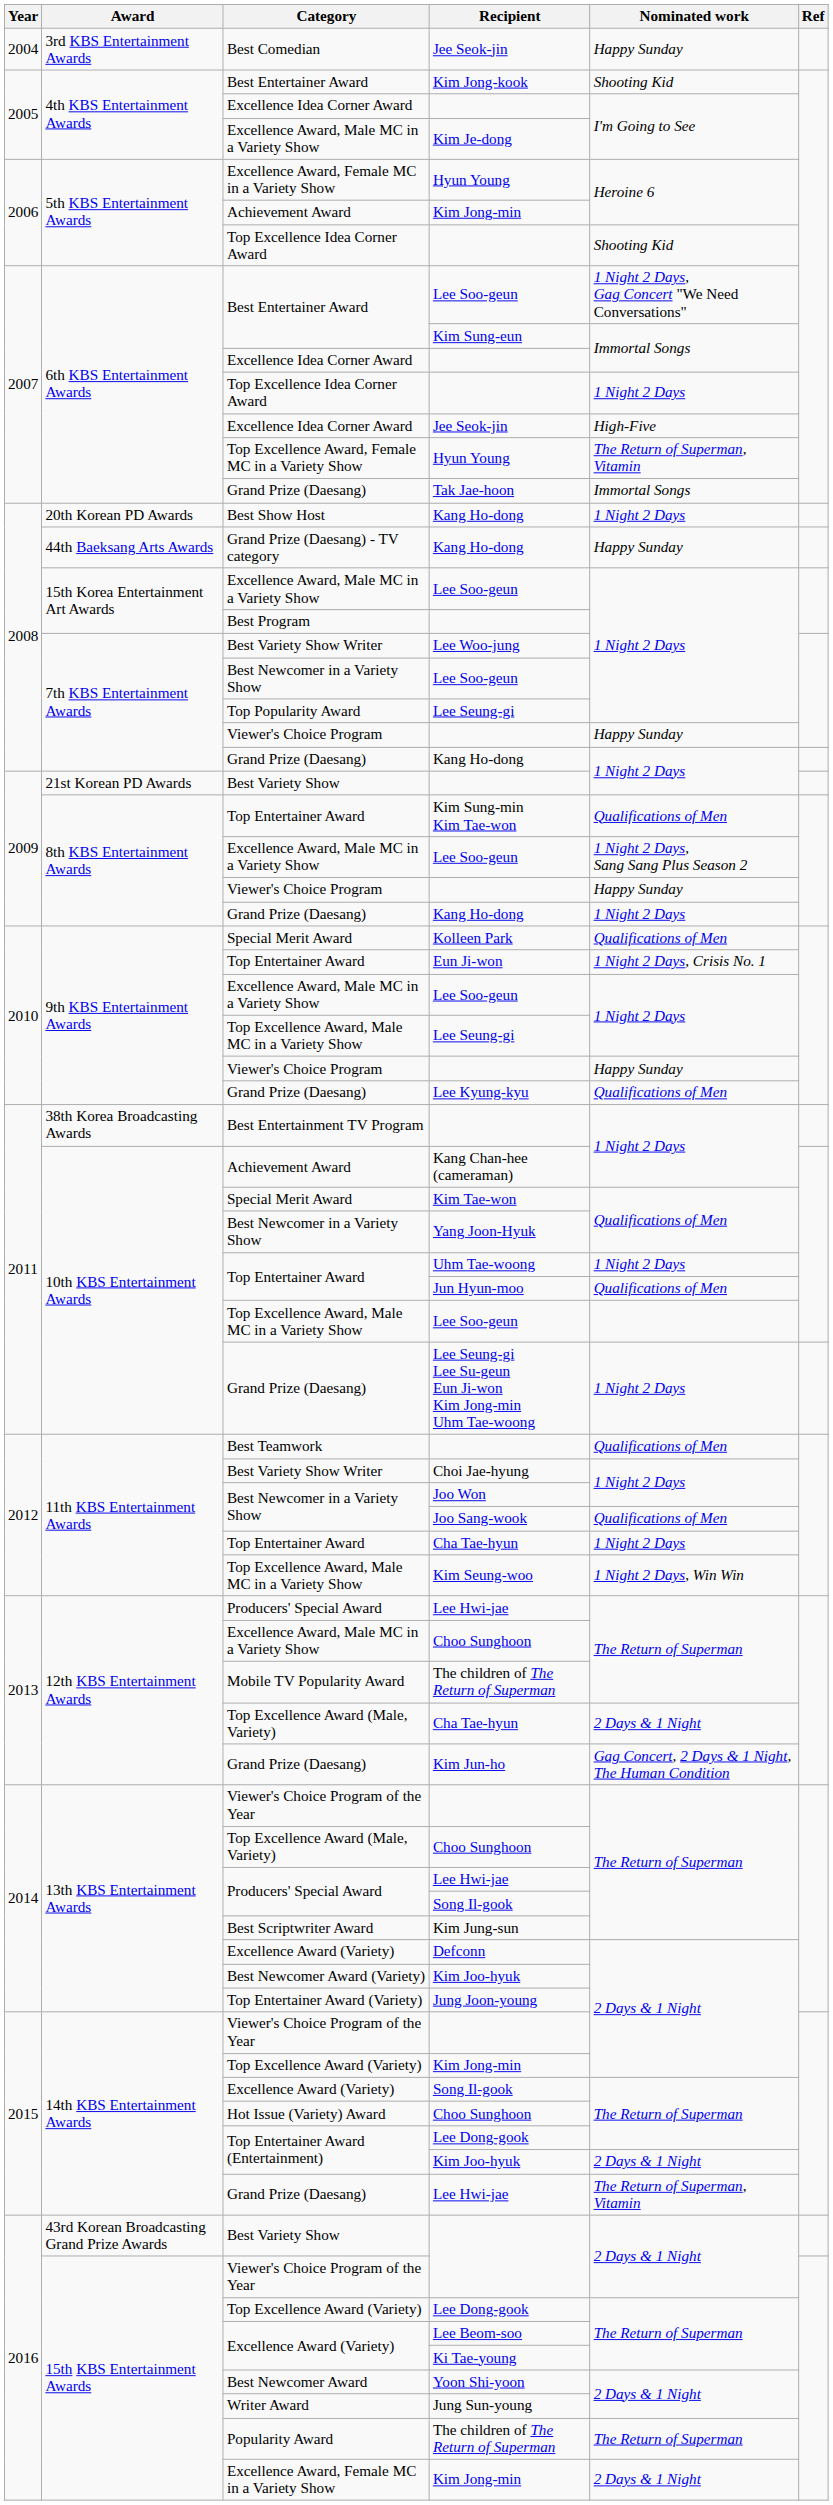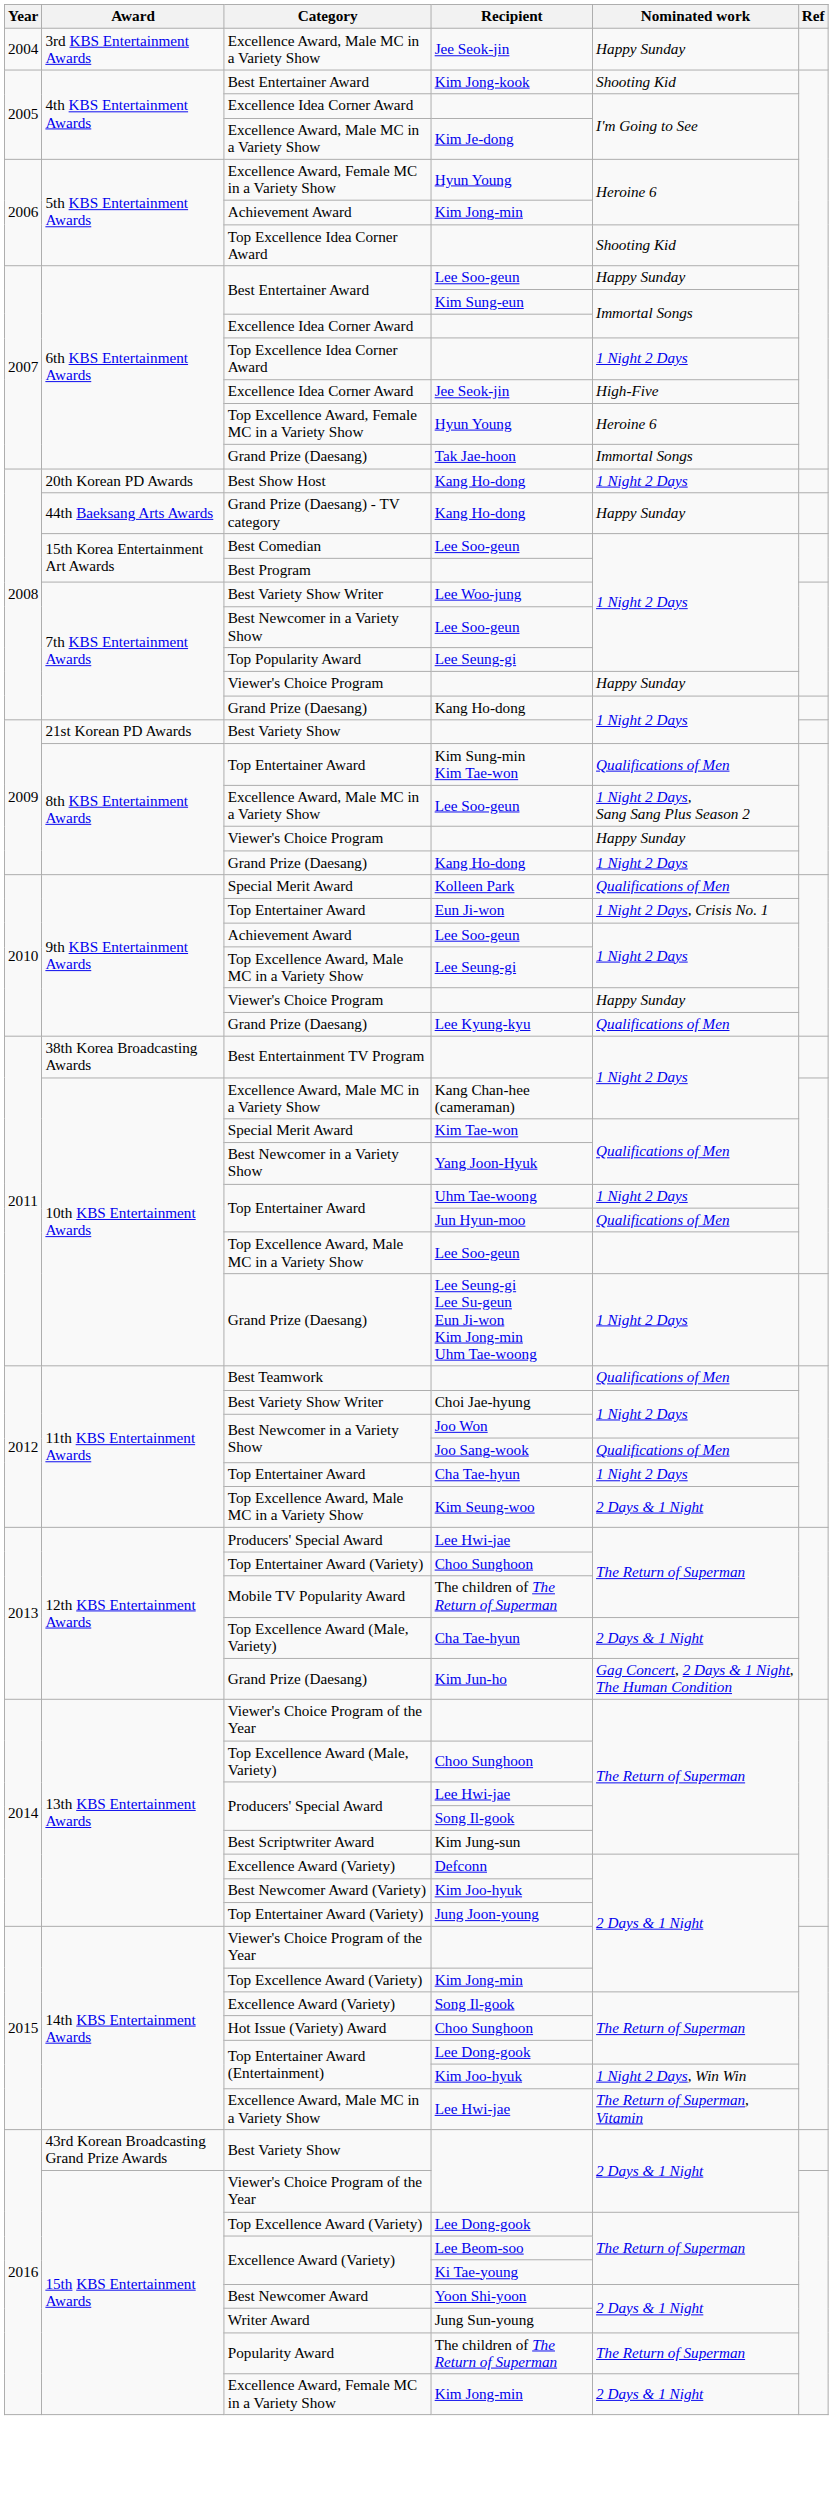 <table class="wikitable">
 <tr>
 <th>Year</th>
 <th>Award</th>
 <th>Category</th>
 <th>Recipient</th>
 <th>Nominated work</th>
 <th>Ref</th>
 </tr>
 <tr>
 <td>2004</td>
 <td>3rd <a href='#'>KBS Entertainment Awards</a></td>
-<td>Best Comedian</td>
+<td>Excellence Award, Male MC in a Variety Show</td>
 <td><a href='#'>Jee Seok-jin</a></td>
 <td><em>Happy Sunday</em></td>
 <td></td>
 </tr>
 <tr>
 <td rowspan=3>2005</td>
 <td rowspan=3>4th <a href='#'>KBS Entertainment Awards</a></td>
 <td>Best Entertainer Award</td>
 <td><a href='#'>Kim Jong-kook</a></td>
 <td><em>Shooting Kid</em></td>
 <td rowspan=13></td>
 </tr>
 <tr>
 <td>Excellence Idea Corner Award</td>
 <td></td>
 <td rowspan=2><em>I'm Going to See</em></td>
 </tr>
 <tr>
 <td>Excellence Award, Male MC in a Variety Show</td>
 <td><a href='#'>Kim Je-dong</a></td>
 </tr>
 <tr>
 <td rowspan=3>2006</td>
 <td rowspan=3>5th <a href='#'>KBS Entertainment Awards</a></td>
 <td>Excellence Award, Female MC in a Variety Show</td>
 <td><a href='#'>Hyun Young</a></td>
 <td rowspan=2><em>Heroine 6</em></td>
 </tr>
 <tr>
 <td>Achievement Award</td>
 <td><a href='#'>Kim Jong-min</a></td>
 </tr>
 <tr>
 <td>Top Excellence Idea Corner Award</td>
 <td></td>
 <td><em>Shooting Kid</em></td>
 </tr>
 <tr>
 <td rowspan=7>2007</td>
 <td rowspan=7>6th <a href='#'>KBS Entertainment Awards</a></td>
 <td rowspan=2>Best Entertainer Award</td>
 <td><a href='#'>Lee Soo-geun</a></td>
-<td><em><a href='#'>1 Night 2 Days</a></em>, <br> <em><a href='#'>Gag Concert</a></em> "We Need Conversations"</td>
+<td><em>Happy Sunday</em></td>
 </tr>
 <tr>
 <td><a href='#'>Kim Sung-eun</a></td>
 <td rowspan=2><em>Immortal Songs</em></td>
 </tr>
 <tr>
 <td>Excellence Idea Corner Award</td>
 <td></td>
 </tr>
 <tr>
 <td>Top Excellence Idea Corner Award</td>
 <td></td>
 <td><em><a href='#'>1 Night 2 Days</a></em></td>
 </tr>
 <tr>
 <td>Excellence Idea Corner Award</td>
 <td><a href='#'>Jee Seok-jin</a></td>
 <td><em>High-Five</em></td>
 </tr>
 <tr>
 <td>Top Excellence Award, Female MC in a Variety Show</td>
 <td><a href='#'>Hyun Young</a></td>
-<td><em><a href='#'>The Return of Superman</a></em>, <em><a href='#'>Vitamin</a></em></td>
+<td><em>Heroine 6</em></td>
 </tr>
 <tr>
 <td>Grand Prize (Daesang)</td>
 <td><a href='#'>Tak Jae-hoon</a></td>
 <td><em>Immortal Songs</em></td>
 </tr>
 <tr>
 <td rowspan=9>2008</td>
 <td>20th Korean PD Awards</td>
 <td>Best Show Host</td>
 <td><a href='#'>Kang Ho-dong</a></td>
 <td><em><a href='#'>1 Night 2 Days</a></em></td>
 <td></td>
 </tr>
 <tr>
 <td>44th <a href='#'>Baeksang Arts Awards</a></td>
 <td>Grand Prize (Daesang) - TV category</td>
 <td><a href='#'>Kang Ho-dong</a></td>
 <td><em>Happy Sunday</em></td>
 <td></td>
 </tr>
 <tr>
 <td rowspan=2>15th Korea Entertainment Art Awards</td>
-<td>Excellence Award, Male MC in a Variety Show</td>
+<td>Best Comedian</td>
 <td><a href='#'>Lee Soo-geun</a></td>
 <td rowspan=5><em><a href='#'>1 Night 2 Days</a></em></td>
 <td rowspan=2></td>
 </tr>
 <tr>
 <td>Best Program</td>
 <td></td>
 </tr>
 <tr>
 <td rowspan=5>7th <a href='#'>KBS Entertainment Awards</a></td>
 <td>Best Variety Show Writer</td>
 <td><a href='#'>Lee Woo-jung</a></td>
 <td rowspan=4></td>
 </tr>
 <tr>
 <td>Best Newcomer in a Variety Show</td>
 <td><a href='#'>Lee Soo-geun</a></td>
 </tr>
 <tr>
 <td>Top Popularity Award</td>
 <td><a href='#'>Lee Seung-gi</a></td>
 </tr>
 <tr>
 <td>Viewer's Choice Program</td>
 <td></td>
 <td><em>Happy Sunday</em></td>
 </tr>
 <tr>
 <td>Grand Prize (Daesang)</td>
 <td>Kang Ho-dong</td>
 <td rowspan=2><em><a href='#'>1 Night 2 Days</a></em></td>
 <td></td>
 </tr>
 <tr>
 <td rowspan=5>2009</td>
 <td>21st Korean PD Awards</td>
 <td>Best Variety Show</td>
 <td></td>
 <td></td>
 </tr>
 <tr>
 <td rowspan=4>8th <a href='#'>KBS Entertainment Awards</a></td>
 <td>Top Entertainer Award</td>
 <td>Kim Sung-min <br> <a href='#'>Kim Tae-won</a></td>
 <td><em><a href='#'>Qualifications of Men</a></em></td>
 <td rowspan=4></td>
 </tr>
 <tr>
 <td>Excellence Award, Male MC in a Variety Show</td>
 <td><a href='#'>Lee Soo-geun</a></td>
 <td><em><a href='#'>1 Night 2 Days</a>, <br> Sang Sang Plus Season 2</em></td>
 </tr>
 <tr>
 <td>Viewer's Choice Program</td>
 <td></td>
 <td><em>Happy Sunday</em></td>
 </tr>
 <tr>
 <td>Grand Prize (Daesang)</td>
 <td><a href='#'>Kang Ho-dong</a></td>
 <td><em><a href='#'>1 Night 2 Days</a></em></td>
 </tr>
 <tr>
 <td rowspan=6>2010</td>
 <td rowspan=6>9th <a href='#'>KBS Entertainment Awards</a></td>
 <td>Special Merit Award</td>
 <td><a href='#'>Kolleen Park</a></td>
 <td><em><a href='#'>Qualifications of Men</a></em></td>
 <td rowspan=6></td>
 </tr>
 <tr>
 <td>Top Entertainer Award</td>
 <td><a href='#'>Eun Ji-won</a></td>
 <td><em><a href='#'>1 Night 2 Days</a>, Crisis No. 1</em></td>
 </tr>
 <tr>
-<td>Excellence Award, Male MC in a Variety Show</td>
+<td>Achievement Award</td>
 <td><a href='#'>Lee Soo-geun</a></td>
 <td rowspan=2><em><a href='#'>1 Night 2 Days</a></em></td>
 </tr>
 <tr>
 <td>Top Excellence Award, Male MC in a Variety Show</td>
 <td><a href='#'>Lee Seung-gi</a></td>
 </tr>
 <tr>
 <td>Viewer's Choice Program</td>
 <td></td>
 <td><em>Happy Sunday</em></td>
 </tr>
 <tr>
 <td>Grand Prize (Daesang)</td>
 <td><a href='#'>Lee Kyung-kyu</a></td>
 <td><em><a href='#'>Qualifications of Men</a></em></td>
 </tr>
 <tr>
 <td rowspan=8>2011</td>
 <td>38th Korea Broadcasting Awards</td>
 <td>Best Entertainment TV Program</td>
 <td></td>
 <td rowspan=2><em><a href='#'>1 Night 2 Days</a></em></td>
 <td></td>
 </tr>
 <tr>
 <td rowspan=7>10th <a href='#'>KBS Entertainment Awards</a></td>
-<td>Achievement Award</td>
+<td>Excellence Award, Male MC in a Variety Show</td>
 <td>Kang Chan-hee <br> (cameraman)</td>
 <td rowspan=6></td>
 </tr>
 <tr>
 <td>Special Merit Award</td>
 <td><a href='#'>Kim Tae-won</a></td>
 <td rowspan=2><em><a href='#'>Qualifications of Men</a></em></td>
 </tr>
 <tr>
 <td>Best Newcomer in a Variety Show</td>
 <td><a href='#'>Yang Joon-Hyuk</a></td>
 </tr>
 <tr>
 <td rowspan=2>Top Entertainer Award</td>
 <td><a href='#'>Uhm Tae-woong</a></td>
 <td><em><a href='#'>1 Night 2 Days</a></em></td>
 </tr>
 <tr>
 <td><a href='#'>Jun Hyun-moo</a></td>
 <td><em><a href='#'>Qualifications of Men</a></em></td>
 </tr>
 <tr>
 <td>Top Excellence Award, Male MC in a Variety Show</td>
 <td><a href='#'>Lee Soo-geun</a></td>
 <td></td>
 </tr>
 <tr>
 <td>Grand Prize (Daesang)</td>
 <td><a href='#'>Lee Seung-gi</a> <br> <a href='#'>Lee Su-geun</a> <br> <a href='#'>Eun Ji-won</a> <br> <a href='#'>Kim Jong-min</a> <br> <a href='#'>Uhm Tae-woong</a></td>
 <td><em><a href='#'>1 Night 2 Days</a></em></td>
 <td></td>
 </tr>
 <tr>
 <td rowspan=6>2012</td>
 <td rowspan=6>11th <a href='#'>KBS Entertainment Awards</a></td>
 <td>Best Teamwork</td>
 <td></td>
 <td><em><a href='#'>Qualifications of Men</a></em></td>
 <td rowspan=6></td>
 </tr>
 <tr>
 <td>Best Variety Show Writer</td>
 <td>Choi Jae-hyung</td>
 <td rowspan=2><em><a href='#'>1 Night 2 Days</a></em></td>
 </tr>
 <tr>
 <td rowspan=2>Best Newcomer in a Variety Show</td>
 <td><a href='#'>Joo Won</a></td>
 </tr>
 <tr>
 <td><a href='#'>Joo Sang-wook</a></td>
 <td><em><a href='#'>Qualifications of Men</a></em></td>
 </tr>
 <tr>
 <td>Top Entertainer Award</td>
 <td><a href='#'>Cha Tae-hyun</a></td>
 <td><em><a href='#'>1 Night 2 Days</a></em></td>
 </tr>
 <tr>
 <td>Top Excellence Award, Male MC in a Variety Show</td>
 <td><a href='#'>Kim Seung-woo</a></td>
-<td><em><a href='#'>1 Night 2 Days</a></em>, <em>Win Win</em></td>
+<td><em><a href='#'>2 Days & 1 Night</a></em></td>
 </tr>
 <tr>
 <td rowspan=5>2013</td>
 <td rowspan=5>12th <a href='#'>KBS Entertainment Awards</a></td>
 <td>Producers' Special Award</td>
 <td><a href='#'>Lee Hwi-jae</a></td>
 <td rowspan=3><em><a href='#'>The Return of Superman</a></em></td>
 <td rowspan=5></td>
 </tr>
 <tr>
-<td>Excellence Award, Male MC in a Variety Show</td>
+<td>Top Entertainer Award (Variety)</td>
 <td><a href='#'>Choo Sunghoon</a></td>
 </tr>
 <tr>
 <td>Mobile TV Popularity Award</td>
 <td>The children of <em><a href='#'>The Return of Superman</a></em></td>
 </tr>
 <tr>
 <td>Top Excellence Award (Male, Variety)</td>
 <td><a href='#'>Cha Tae-hyun</a></td>
 <td><em><a href='#'>2 Days & 1 Night</a></em></td>
 </tr>
 <tr>
 <td>Grand Prize (Daesang)</td>
 <td><a href='#'>Kim Jun-ho</a></td>
 <td><em><a href='#'>Gag Concert</a></em>, <em><a href='#'>2 Days & 1 Night</a></em>, <em><a href='#'>The Human Condition</a></em></td>
 </tr>
 <tr>
 <td rowspan=8>2014</td>
 <td rowspan=8>13th <a href='#'>KBS Entertainment Awards</a></td>
 <td>Viewer's Choice Program of the Year</td>
 <td></td>
 <td rowspan=5><em><a href='#'>The Return of Superman</a></em></td>
 <td rowspan=8></td>
 </tr>
 <tr>
 <td>Top Excellence Award (Male, Variety)</td>
 <td><a href='#'>Choo Sunghoon</a></td>
 </tr>
 <tr>
 <td rowspan=2>Producers' Special Award</td>
 <td><a href='#'>Lee Hwi-jae</a></td>
 </tr>
 <tr>
 <td><a href='#'>Song Il-gook</a></td>
 </tr>
 <tr>
 <td>Best Scriptwriter Award</td>
 <td>Kim Jung-sun</td>
 </tr>
 <tr>
 <td>Excellence Award (Variety)</td>
 <td><a href='#'>Defconn</a></td>
 <td rowspan=5><em><a href='#'>2 Days & 1 Night</a></em></td>
 </tr>
 <tr>
 <td>Best Newcomer Award (Variety)</td>
 <td><a href='#'>Kim Joo-hyuk</a></td>
 </tr>
 <tr>
 <td>Top Entertainer Award (Variety)</td>
 <td><a href='#'>Jung Joon-young</a></td>
 </tr>
 <tr>
 <td rowspan=7>2015</td>
 <td rowspan=7>14th <a href='#'>KBS Entertainment Awards</a></td>
 <td>Viewer's Choice Program of the Year</td>
 <td></td>
 <td rowspan=7></td>
 </tr>
 <tr>
 <td>Top Excellence Award (Variety)</td>
 <td><a href='#'>Kim Jong-min</a></td>
 </tr>
 <tr>
 <td>Excellence Award (Variety)</td>
 <td><a href='#'>Song Il-gook</a></td>
 <td rowspan=3><em><a href='#'>The Return of Superman</a></em></td>
 </tr>
 <tr>
 <td>Hot Issue (Variety) Award</td>
 <td><a href='#'>Choo Sunghoon</a></td>
 </tr>
 <tr>
 <td rowspan=2>Top Entertainer Award (Entertainment)</td>
 <td><a href='#'>Lee Dong-gook</a></td>
 </tr>
 <tr>
 <td><a href='#'>Kim Joo-hyuk</a></td>
-<td><em><a href='#'>2 Days & 1 Night</a></em></td>
+<td><em><a href='#'>1 Night 2 Days</a></em>, <em>Win Win</em></td>
 </tr>
 <tr>
-<td>Grand Prize (Daesang)</td>
+<td>Excellence Award, Male MC in a Variety Show</td>
 <td><a href='#'>Lee Hwi-jae</a></td>
 <td><em><a href='#'>The Return of Superman</a></em>, <em><a href='#'>Vitamin</a></em></td>
 </tr>
 <tr>
 <td rowspan=9>2016</td>
 <td>43rd Korean Broadcasting Grand Prize Awards</td>
 <td>Best Variety Show</td>
 <td rowspan=2></td>
 <td rowspan=2><em><a href='#'>2 Days & 1 Night</a></em></td>
 <td></td>
 </tr>
 <tr>
 <td rowspan=8><a href='#'>15th</a> <a href='#'>KBS Entertainment Awards</a></td>
 <td>Viewer's Choice Program of the Year</td>
 <td rowspan=8></td>
 </tr>
 <tr>
 <td>Top Excellence Award (Variety)</td>
 <td><a href='#'>Lee Dong-gook</a></td>
 <td rowspan=3><em><a href='#'>The Return of Superman</a></em></td>
 </tr>
 <tr>
 <td rowspan=2>Excellence Award (Variety)</td>
 <td><a href='#'>Lee Beom-soo</a></td>
 </tr>
 <tr>
 <td><a href='#'>Ki Tae-young</a></td>
 </tr>
 <tr>
 <td>Best Newcomer Award</td>
 <td><a href='#'>Yoon Shi-yoon</a></td>
 <td rowspan=2><em><a href='#'>2 Days & 1 Night</a></em></td>
 </tr>
 <tr>
 <td>Writer Award</td>
 <td>Jung Sun-young</td>
 </tr>
 <tr>
 <td>Popularity Award</td>
 <td>The children of <em><a href='#'>The Return of Superman</a></em></td>
 <td><em><a href='#'>The Return of Superman</a></em></td>
 </tr>
 <tr>
 <td>Excellence Award, Female MC in a Variety Show</td>
 <td><a href='#'>Kim Jong-min</a></td>
 <td><em><a href='#'>2 Days & 1 Night</a></em></td>
 </tr>
 </table>
